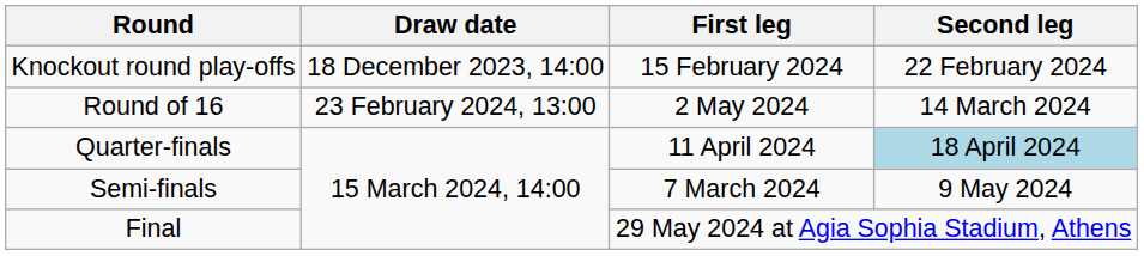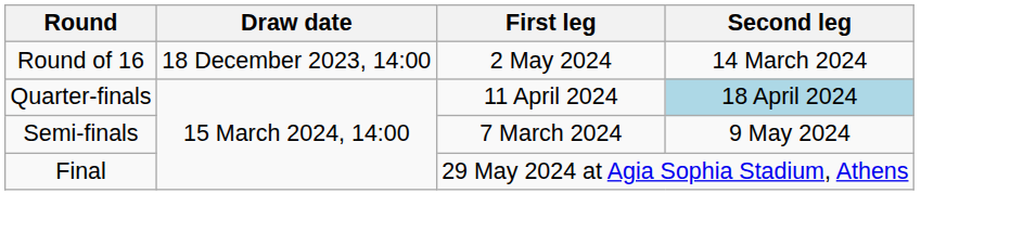 <table class="wikitable" style="text-align:center">
 <tr>
 <th>Round</th>
 <th>Draw date</th>
 <th>First leg</th>
 <th>Second leg</th>
 </tr>
 <tr>
-<td>Knockout round play-offs</td>
+<td>Round of 16</td>
 <td>18 December 2023, 14:00</td>
-<td>15 February 2024</td>
-<td>22 February 2024</td>
-</tr>
-<tr>
-<td>Round of 16</td>
-<td>23 February 2024, 13:00</td>
 <td>2 May 2024</td>
 <td>14 March 2024</td>
 </tr>
 <tr>
 <td>Quarter-finals</td>
 <td rowspan="3">15 March 2024, 14:00</td>
 <td>11 April 2024</td>
 <td style="background: lightblue;">18 April 2024</td>
 </tr>
 <tr>
 <td>Semi-finals</td>
 <td>7 March 2024</td>
 <td>9 May 2024</td>
 </tr>
 <tr>
 <td>Final</td>
 <td colspan="2">29 May 2024 at <a href='#'>Agia Sophia Stadium</a>, <a href='#'>Athens</a></td>
 </tr>
 </table>
